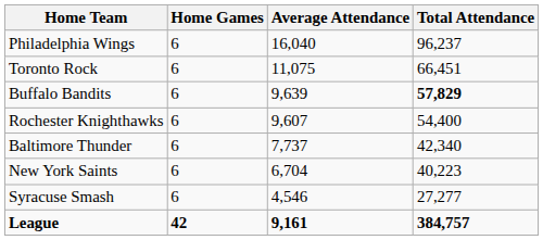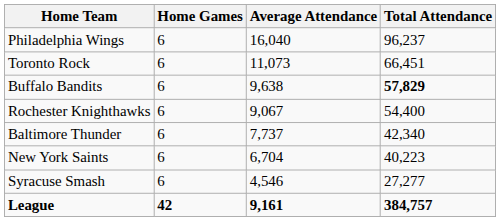 <table class="wikitable sortable">
 <tr>
 <th>Home Team</th>
 <th>Home Games</th>
 <th>Average Attendance</th>
 <th>Total Attendance</th>
 </tr>
 <tr>
 <td>Philadelphia Wings</td>
 <td>6</td>
 <td>16,040</td>
 <td>96,237</td>
 </tr>
 <tr>
 <td>Toronto Rock</td>
 <td>6</td>
-<td>11,075</td>
+<td>11,073</td>
 <td>66,451</td>
 </tr>
 <tr>
 <td>Buffalo Bandits</td>
 <td>6</td>
-<td>9,639</td>
+<td>9,638</td>
 <td><strong>57,829</strong></td>
 </tr>
 <tr>
 <td>Rochester Knighthawks</td>
 <td>6</td>
-<td>9,607</td>
+<td>9,067</td>
 <td>54,400</td>
 </tr>
 <tr>
 <td>Baltimore Thunder</td>
 <td>6</td>
 <td>7,737</td>
 <td>42,340</td>
 </tr>
 <tr>
 <td>New York Saints</td>
 <td>6</td>
 <td>6,704</td>
 <td>40,223</td>
 </tr>
 <tr>
 <td>Syracuse Smash</td>
 <td>6</td>
 <td>4,546</td>
 <td>27,277</td>
 </tr>
 <tr class="sortbottom">
 <td><strong>League</strong></td>
 <td><strong>42</strong></td>
 <td><strong>9,161</strong></td>
 <td><strong>384,757</strong></td>
 </tr>
 </table>
